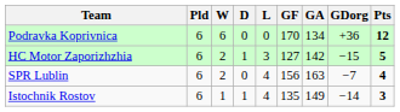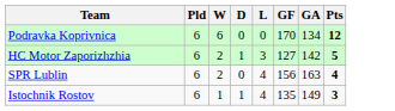 <table class="wikitable" style="text-align:center">
 <tr>
 <th width=220>Team</th>
 <th width=20>Pld</th>
 <th width=20>W</th>
 <th width=20>D</th>
 <th width=20>L</th>
 <th width=20>GF</th>
 <th width=20>GA</th>
-<th width=20>GDorg</th>
 <th width=20>Pts</th>
 </tr>
 <tr bgcolor="#ccffcc">
 <td align="left"> <a href='#'>Podravka Koprivnica</a></td>
 <td>6</td>
 <td>6</td>
 <td>0</td>
 <td>0</td>
 <td>170</td>
 <td>134</td>
-<td>+36</td>
 <td><strong>12</strong></td>
 </tr>
 <tr bgcolor="#ccffcc">
 <td align="left"> <a href='#'>HC Motor Zaporizhzhia</a></td>
 <td>6</td>
 <td>2</td>
 <td>1</td>
 <td>3</td>
 <td>127</td>
 <td>142</td>
-<td>−15</td>
 <td><strong>5</strong></td>
 </tr>
 <tr>
 <td align="left"> <a href='#'>SPR Lublin</a></td>
 <td>6</td>
 <td>2</td>
 <td>0</td>
 <td>4</td>
 <td>156</td>
 <td>163</td>
-<td>−7</td>
 <td><strong>4</strong></td>
 </tr>
 <tr>
 <td align="left"> <a href='#'>Istochnik Rostov</a></td>
 <td>6</td>
 <td>1</td>
 <td>1</td>
 <td>4</td>
 <td>135</td>
 <td>149</td>
-<td>−14</td>
 <td><strong>3</strong></td>
 </tr>
 </table>
